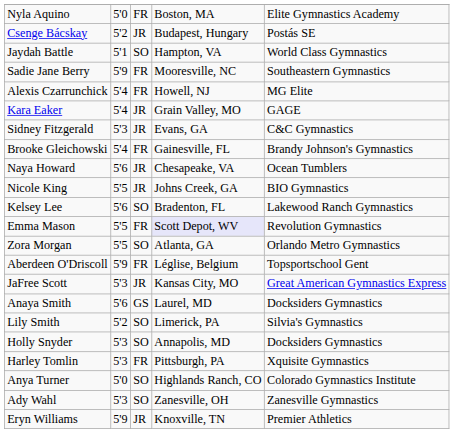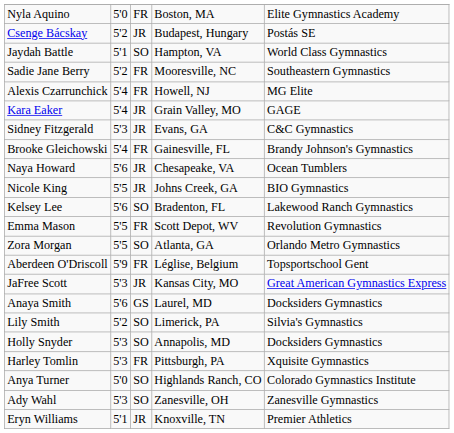 <table class="wikitable">
 <tr>
 </tr>
 <tr>
 <td>Nyla Aquino</td>
 <td>5'0</td>
 <td>FR</td>
 <td>Boston, MA</td>
 <td>Elite Gymnastics Academy</td>
 </tr>
 <tr>
 <td><a href='#'>Csenge Bácskay</a></td>
 <td>5'2</td>
 <td>JR</td>
 <td>Budapest, Hungary</td>
 <td>Postás SE</td>
 </tr>
 <tr>
 <td>Jaydah Battle</td>
 <td>5'1</td>
 <td>SO</td>
 <td>Hampton, VA</td>
 <td>World Class Gymnastics</td>
 </tr>
 <tr>
 <td>Sadie Jane Berry</td>
-<td>5'9</td>
+<td>5'2</td>
 <td>FR</td>
 <td>Mooresville, NC</td>
 <td>Southeastern Gymnastics</td>
 </tr>
 <tr>
 <td>Alexis Czarrunchick</td>
 <td>5'4</td>
 <td>FR</td>
 <td>Howell, NJ</td>
 <td>MG Elite</td>
 </tr>
 <tr>
 <td><a href='#'>Kara Eaker</a></td>
 <td>5'4</td>
 <td>JR</td>
 <td>Grain Valley, MO</td>
 <td>GAGE</td>
 </tr>
 <tr>
 <td>Sidney Fitzgerald</td>
 <td>5'3</td>
 <td>JR</td>
 <td>Evans, GA</td>
 <td>C&C Gymnastics</td>
 </tr>
 <tr>
 <td>Brooke Gleichowski</td>
 <td>5'4</td>
 <td>FR</td>
 <td>Gainesville, FL</td>
 <td>Brandy Johnson's Gymnastics</td>
 </tr>
 <tr>
 <td>Naya Howard</td>
 <td>5'6</td>
 <td>JR</td>
 <td>Chesapeake, VA</td>
 <td>Ocean Tumblers</td>
 </tr>
 <tr>
 <td>Nicole King</td>
 <td>5'5</td>
 <td>JR</td>
 <td>Johns Creek, GA</td>
 <td>BIO Gymnastics</td>
 </tr>
 <tr>
 <td>Kelsey Lee</td>
 <td>5'6</td>
 <td>SO</td>
 <td>Bradenton, FL</td>
 <td>Lakewood Ranch Gymnastics</td>
 </tr>
 <tr>
 <td>Emma Mason</td>
 <td>5'5</td>
 <td>FR</td>
-<td style="background: lavender;">Scott Depot, WV</td>
+<td>Scott Depot, WV</td>
 <td>Revolution Gymnastics</td>
 </tr>
 <tr>
 <td>Zora Morgan</td>
 <td>5'5</td>
 <td>SO</td>
 <td>Atlanta, GA</td>
 <td>Orlando Metro Gymnastics</td>
 </tr>
 <tr>
 <td>Aberdeen O'Driscoll</td>
 <td>5'9</td>
 <td>FR</td>
 <td>Léglise, Belgium</td>
 <td>Topsportschool Gent</td>
 </tr>
 <tr>
 <td>JaFree Scott</td>
 <td>5'3</td>
 <td>JR</td>
 <td>Kansas City, MO</td>
 <td><a href='#'>Great American Gymnastics Express</a></td>
 </tr>
 <tr>
 <td>Anaya Smith</td>
 <td>5'6</td>
 <td>GS</td>
 <td>Laurel, MD</td>
 <td>Docksiders Gymnastics</td>
 </tr>
 <tr>
 <td>Lily Smith</td>
 <td>5'2</td>
 <td>SO</td>
 <td>Limerick, PA</td>
 <td>Silvia's Gymnastics</td>
 </tr>
 <tr>
 <td>Holly Snyder</td>
 <td>5'3</td>
 <td>SO</td>
 <td>Annapolis, MD</td>
 <td>Docksiders Gymnastics</td>
 </tr>
 <tr>
 <td>Harley Tomlin</td>
 <td>5'3</td>
 <td>FR</td>
 <td>Pittsburgh, PA</td>
 <td>Xquisite Gymnastics</td>
 </tr>
 <tr>
 <td>Anya Turner</td>
 <td>5'0</td>
 <td>SO</td>
 <td>Highlands Ranch, CO</td>
 <td>Colorado Gymnastics Institute</td>
 </tr>
 <tr>
 <td>Ady Wahl</td>
 <td>5'3</td>
 <td>SO</td>
 <td>Zanesville, OH</td>
 <td>Zanesville Gymnastics</td>
 </tr>
 <tr>
 <td>Eryn Williams</td>
-<td>5'9</td>
+<td>5'1</td>
 <td>JR</td>
 <td>Knoxville, TN</td>
 <td>Premier Athletics</td>
 </tr>
 </table>
